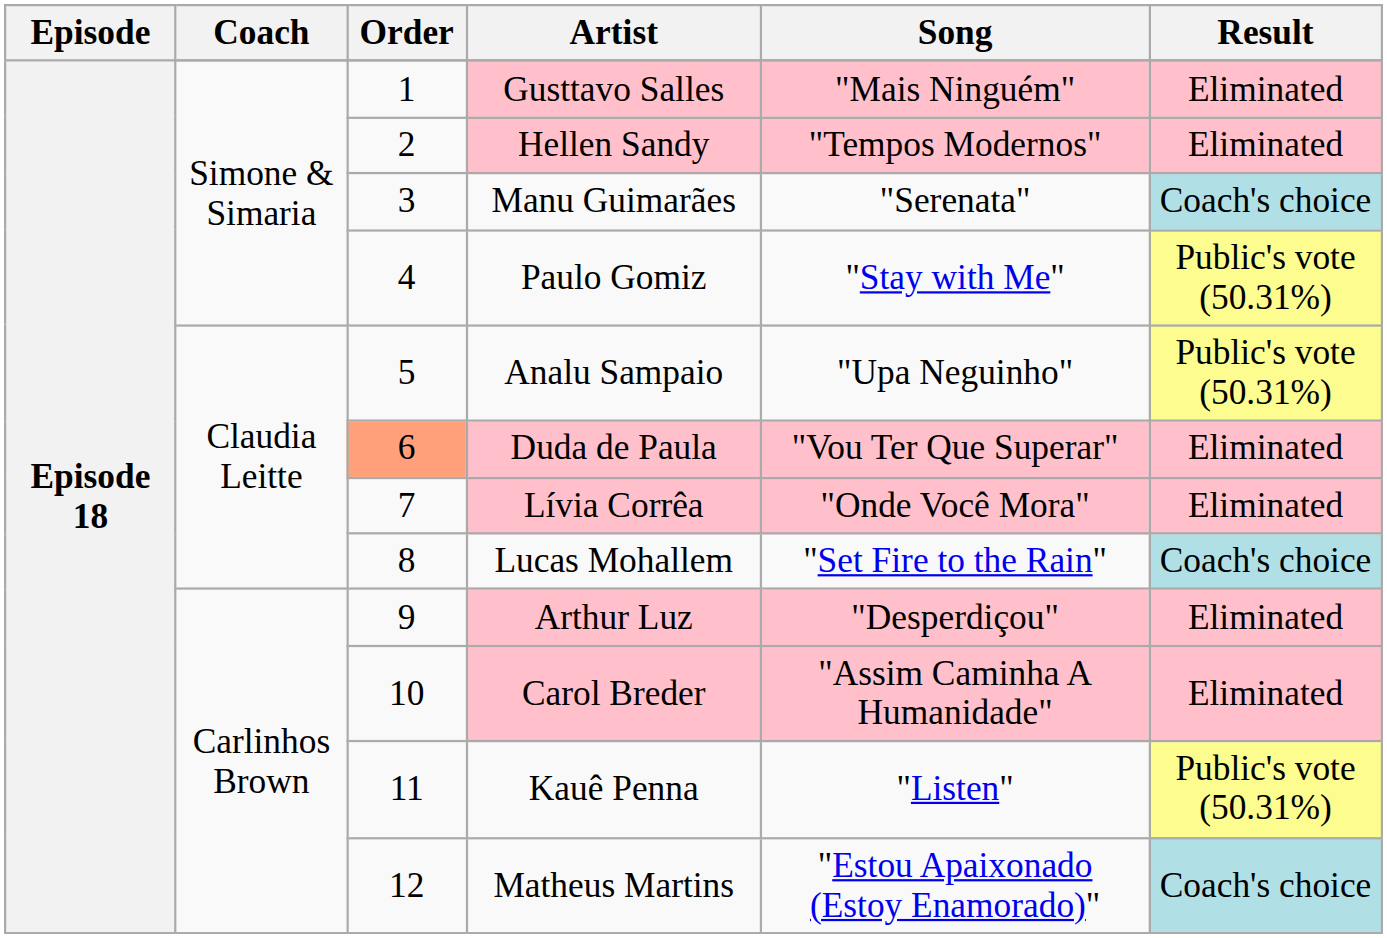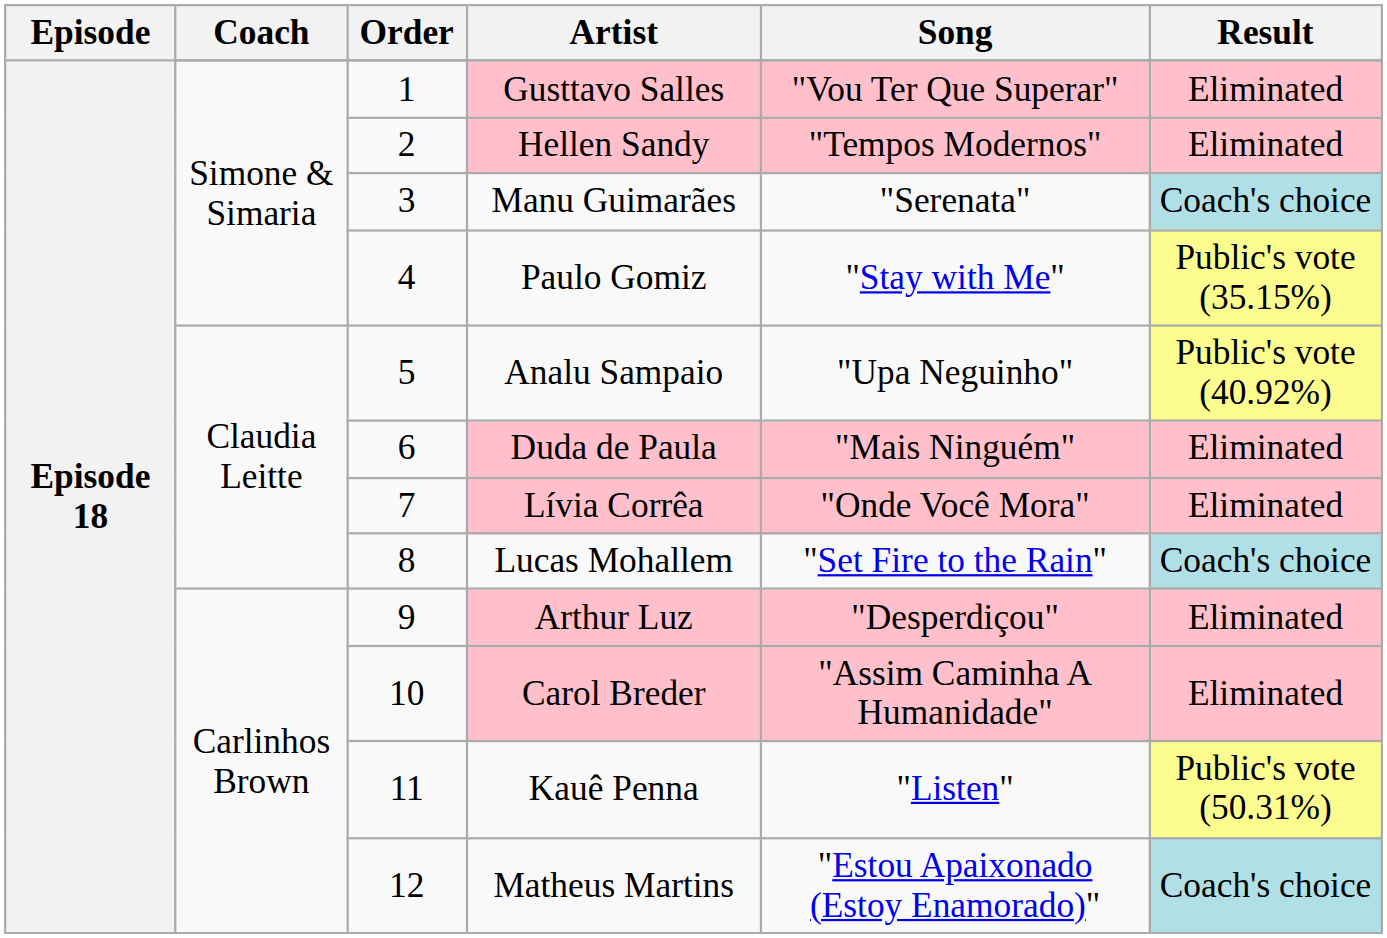 <table class="wikitable" style="text-align:center; width:100%;">
 <tr>
 <th scope="col" width="11%">Episode</th>
 <th scope="col" width="10%">Coach</th>
 <th scope="col" width="05%">Order</th>
 <th scope="col" width="19%">Artist</th>
 <th scope="col" width="25%">Song</th>
 <th scope="col" width="15%">Result</th>
 </tr>
 <tr>
 <th scope="col" rowspan=13>Episode 18<br></th>
 </tr>
 <tr>
 <td rowspan="4">Simone & Simaria</td>
 <td>1</td>
 <td bgcolor=FFC0CB>Gusttavo Salles</td>
-<td bgcolor=FFC0CB>"Mais Ninguém"</td>
+<td bgcolor=FFC0CB>"Vou Ter Que Superar"</td>
 <td bgcolor=FFC0CB>Eliminated</td>
 </tr>
 <tr>
 <td>2</td>
 <td bgcolor=FFC0CB>Hellen Sandy</td>
 <td bgcolor=FFC0CB>"Tempos Modernos"</td>
 <td bgcolor=FFC0CB>Eliminated</td>
 </tr>
 <tr>
 <td>3</td>
 <td>Manu Guimarães</td>
 <td>"Serenata"</td>
 <td bgcolor=B0E0E6>Coach's choice</td>
 </tr>
 <tr>
 <td>4</td>
 <td>Paulo Gomiz</td>
 <td>"<a href='#'>Stay with Me</a>"</td>
-<td bgcolor=FDFC8F>Public's vote (50.31%)</td>
+<td bgcolor=FDFC8F>Public's vote (35.15%)</td>
 </tr>
 <tr>
 <td rowspan="4">Claudia Leitte<br></td>
 <td>5</td>
 <td>Analu Sampaio</td>
 <td>"Upa Neguinho"</td>
-<td bgcolor=FDFC8F>Public's vote (50.31%)</td>
+<td bgcolor=FDFC8F>Public's vote (40.92%)</td>
 </tr>
 <tr>
-<td style="background: lightsalmon;">6</td>
+<td>6</td>
 <td bgcolor=FFC0CB>Duda de Paula</td>
-<td bgcolor=FFC0CB>"Vou Ter Que Superar"</td>
+<td bgcolor=FFC0CB>"Mais Ninguém"</td>
 <td bgcolor=FFC0CB>Eliminated</td>
 </tr>
 <tr>
 <td>7</td>
 <td bgcolor=FFC0CB>Lívia Corrêa</td>
 <td bgcolor=FFC0CB>"Onde Você Mora"</td>
 <td bgcolor=FFC0CB>Eliminated</td>
 </tr>
 <tr>
 <td>8</td>
 <td>Lucas Mohallem</td>
 <td>"<a href='#'>Set Fire to the Rain</a>"</td>
 <td bgcolor=B0E0E6>Coach's choice</td>
 </tr>
 <tr>
 <td rowspan="4">Carlinhos Brown</td>
 <td>9</td>
 <td bgcolor=FFC0CB>Arthur Luz</td>
 <td bgcolor=FFC0CB>"Desperdiçou"</td>
 <td bgcolor=FFC0CB>Eliminated</td>
 </tr>
 <tr>
 <td>10</td>
 <td bgcolor=FFC0CB>Carol Breder</td>
 <td bgcolor=FFC0CB>"Assim Caminha A Humanidade"</td>
 <td bgcolor=FFC0CB>Eliminated</td>
 </tr>
 <tr>
 <td>11</td>
 <td>Kauê Penna</td>
 <td>"<a href='#'>Listen</a>"</td>
 <td bgcolor=FDFC8F>Public's vote (50.31%)</td>
 </tr>
 <tr>
 <td>12</td>
 <td>Matheus Martins</td>
 <td>"<a href='#'>Estou Apaixonado (Estoy Enamorado)</a>"</td>
 <td bgcolor=B0E0E6>Coach's choice</td>
 </tr>
 <tr>
 </tr>
 </table>
